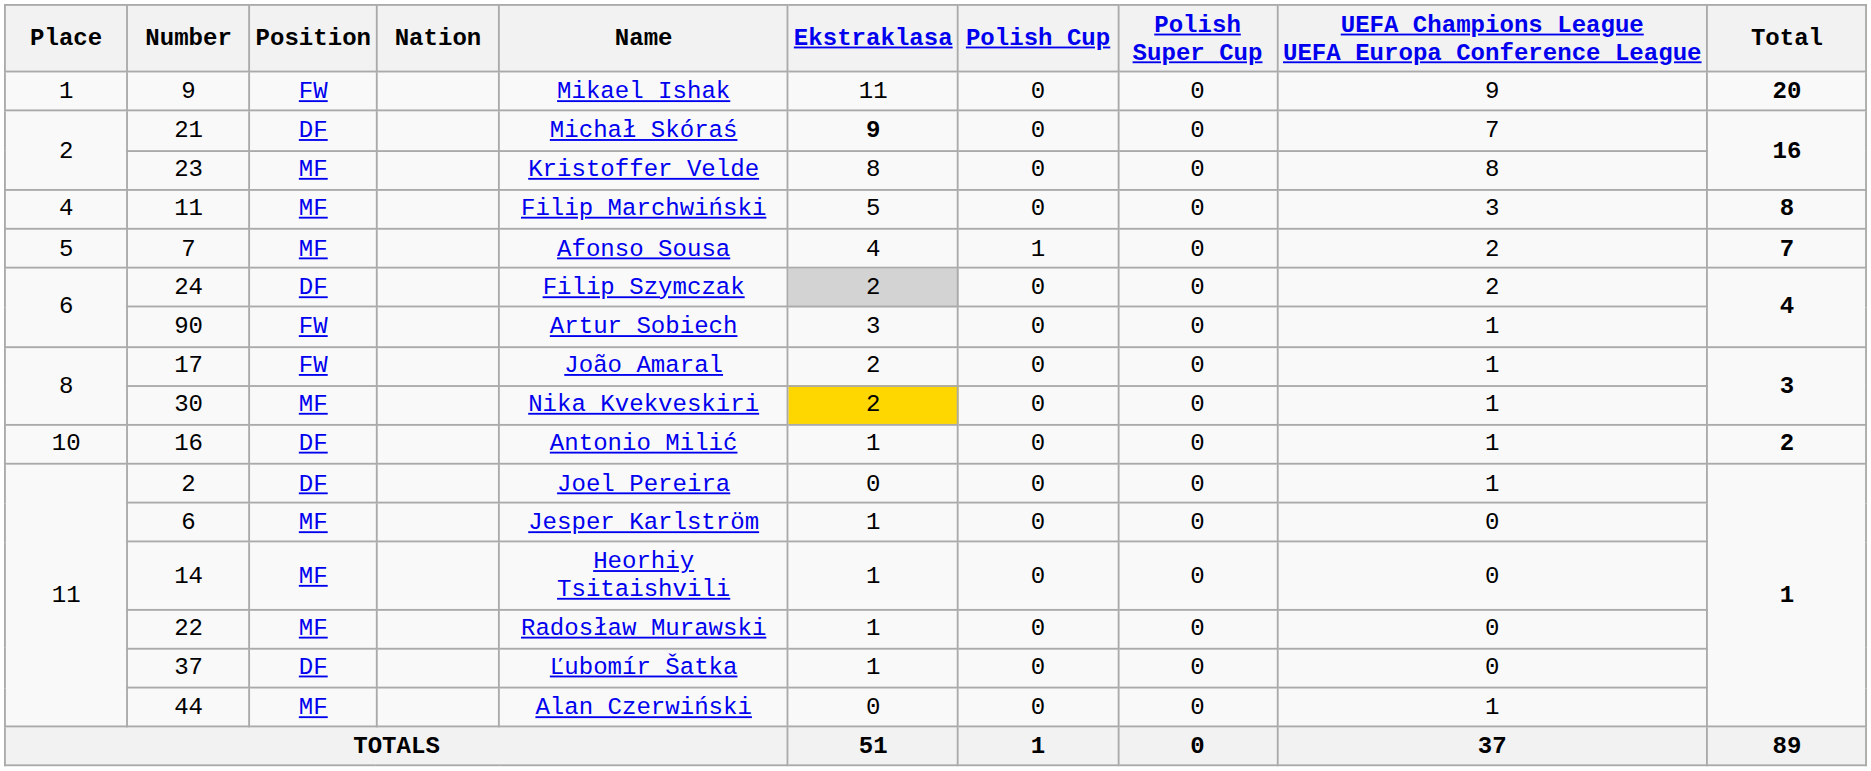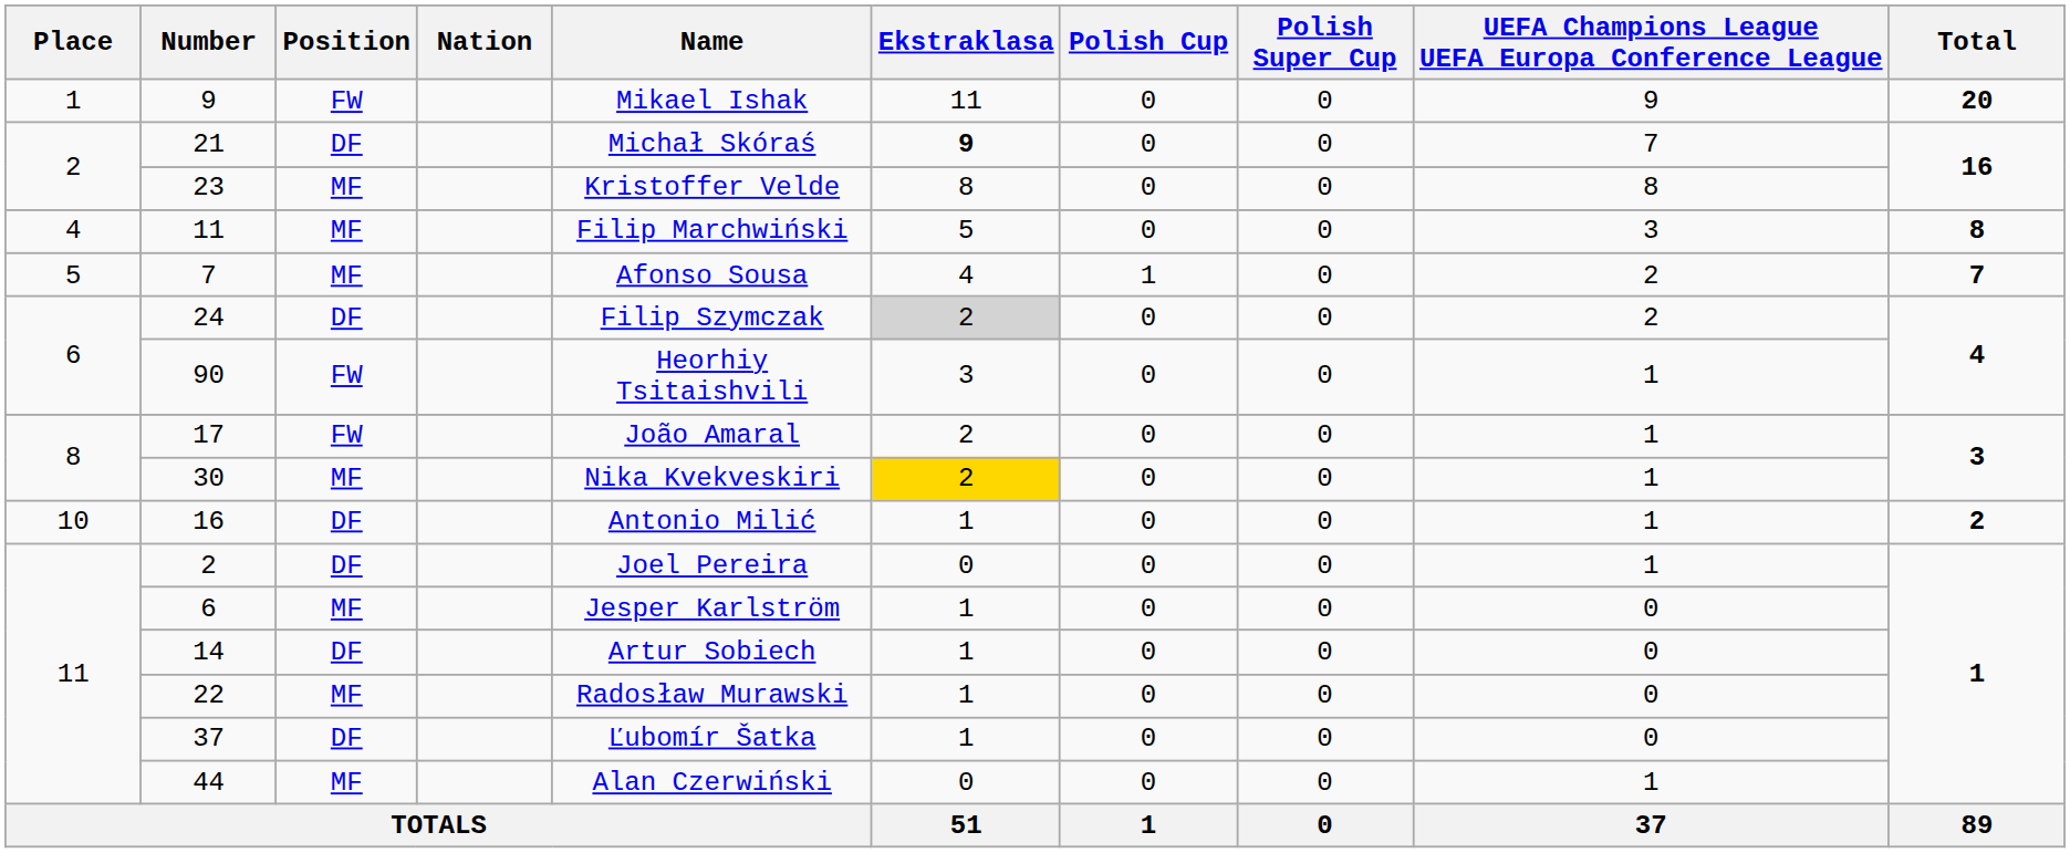 <table class="wikitable" style="font-size: 100%; text-align: center;">
 <tr>
 <th width=60>Place</th>
 <th width=60>Number</th>
 <th width=60>Position</th>
 <th width=60>Nation</th>
 <th width=150>Name</th>
 <th width=80><a href='#'>Ekstraklasa</a></th>
 <th width=80><a href='#'>Polish Cup</a></th>
 <th width=80><a href='#'>Polish Super Cup</a></th>
 <th><a href='#'>UEFA Champions League</a><br><a href='#'>UEFA Europa Conference League</a></th>
 <th width=80>Total</th>
 </tr>
 <tr>
 <td rowspan="1">1</td>
 <td>9</td>
 <td><a href='#'>FW</a></td>
 <td></td>
 <td><a href='#'>Mikael Ishak</a></td>
 <td>11</td>
 <td>0</td>
 <td>0</td>
 <td>9</td>
 <td rowspan="1"><strong>20</strong></td>
 </tr>
 <tr>
 <td rowspan="2">2</td>
 <td>21</td>
 <td><a href='#'>DF</a></td>
 <td></td>
 <td><a href='#'>Michał Skóraś</a></td>
 <td><strong>9</strong></td>
 <td>0</td>
 <td>0</td>
 <td>7</td>
 <td rowspan="2"><strong>16</strong></td>
 </tr>
 <tr>
 <td>23</td>
 <td><a href='#'>MF</a></td>
 <td></td>
 <td><a href='#'>Kristoffer Velde</a></td>
 <td>8</td>
 <td>0</td>
 <td>0</td>
 <td>8</td>
 </tr>
 <tr>
 <td rowspan="1">4</td>
 <td>11</td>
 <td><a href='#'>MF</a></td>
 <td></td>
 <td><a href='#'>Filip Marchwiński</a></td>
 <td>5</td>
 <td>0</td>
 <td>0</td>
 <td>3</td>
 <td rowspan="1"><strong>8</strong></td>
 </tr>
 <tr>
 <td rowspan="1">5</td>
 <td>7</td>
 <td><a href='#'>MF</a></td>
 <td></td>
 <td><a href='#'>Afonso Sousa</a></td>
 <td>4</td>
 <td>1</td>
 <td>0</td>
 <td>2</td>
 <td rowspan="1"><strong>7</strong></td>
 </tr>
 <tr>
 <td rowspan="2">6</td>
 <td>24</td>
 <td><a href='#'>DF</a></td>
 <td></td>
 <td><a href='#'>Filip Szymczak</a></td>
 <td style="background: lightgrey;">2</td>
 <td>0</td>
 <td>0</td>
 <td>2</td>
 <td rowspan="2"><strong>4</strong></td>
 </tr>
 <tr>
 <td>90</td>
 <td><a href='#'>FW</a></td>
 <td></td>
-<td><a href='#'>Artur Sobiech</a></td>
+<td><a href='#'>Heorhiy Tsitaishvili</a></td>
 <td>3</td>
 <td>0</td>
 <td>0</td>
 <td>1</td>
 </tr>
 <tr>
 <td rowspan="2">8</td>
 <td>17</td>
 <td><a href='#'>FW</a></td>
 <td></td>
 <td><a href='#'>João Amaral</a></td>
 <td>2</td>
 <td>0</td>
 <td>0</td>
 <td>1</td>
 <td rowspan="2"><strong>3</strong></td>
 </tr>
 <tr>
 <td>30</td>
 <td><a href='#'>MF</a></td>
 <td></td>
 <td><a href='#'>Nika Kvekveskiri</a></td>
 <td style="background: gold;">2</td>
 <td>0</td>
 <td>0</td>
 <td>1</td>
 </tr>
 <tr>
 <td rowspan="1">10</td>
 <td>16</td>
 <td><a href='#'>DF</a></td>
 <td></td>
 <td><a href='#'>Antonio Milić</a></td>
 <td>1</td>
 <td>0</td>
 <td>0</td>
 <td>1</td>
 <td rowspan="1"><strong>2</strong></td>
 </tr>
 <tr>
 <td rowspan="6">11</td>
 <td>2</td>
 <td><a href='#'>DF</a></td>
 <td></td>
 <td><a href='#'>Joel Pereira</a></td>
 <td>0</td>
 <td>0</td>
 <td>0</td>
 <td>1</td>
 <td rowspan="6"><strong>1</strong></td>
 </tr>
 <tr>
 <td>6</td>
 <td><a href='#'>MF</a></td>
 <td></td>
 <td><a href='#'>Jesper Karlström</a></td>
 <td>1</td>
 <td>0</td>
 <td>0</td>
 <td>0</td>
 </tr>
 <tr>
 <td>14</td>
-<td><a href='#'>MF</a></td>
+<td><a href='#'>DF</a></td>
 <td></td>
-<td><a href='#'>Heorhiy Tsitaishvili</a></td>
+<td><a href='#'>Artur Sobiech</a></td>
 <td>1</td>
 <td>0</td>
 <td>0</td>
 <td>0</td>
 </tr>
 <tr>
 <td>22</td>
 <td><a href='#'>MF</a></td>
 <td></td>
 <td><a href='#'>Radosław Murawski</a></td>
 <td>1</td>
 <td>0</td>
 <td>0</td>
 <td>0</td>
 </tr>
 <tr>
 <td>37</td>
 <td><a href='#'>DF</a></td>
 <td></td>
 <td><a href='#'>Ľubomír Šatka</a></td>
 <td>1</td>
 <td>0</td>
 <td>0</td>
 <td>0</td>
 </tr>
 <tr>
 <td>44</td>
 <td><a href='#'>MF</a></td>
 <td></td>
 <td><a href='#'>Alan Czerwiński</a></td>
 <td>0</td>
 <td>0</td>
 <td>0</td>
 <td>1</td>
 </tr>
 <tr>
 <th colspan="5">TOTALS</th>
 <th>51</th>
 <th>1</th>
 <th>0</th>
 <th>37</th>
 <th>89</th>
 </tr>
 </table>
